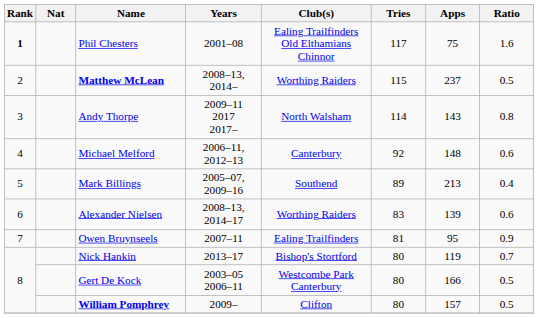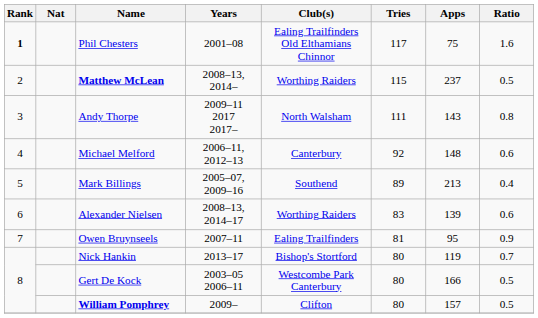 <table class="wikitable sortable" style="text-align: center">
 <tr>
 <th>Rank</th>
 <th width=50>Nat</th>
 <th width=150>Name</th>
 <th width=100>Years</th>
 <th width=150>Club(s)</th>
 <th width=70>Tries</th>
 <th width=70>Apps</th>
 <th width=70>Ratio</th>
 </tr>
 <tr>
 <td><strong>1</strong></td>
 <td></td>
 <td align=left><a href='#'>Phil Chesters</a></td>
 <td>2001–08</td>
 <td><a href='#'>Ealing Trailfinders</a><br><a href='#'>Old Elthamians</a><br><a href='#'>Chinnor</a></td>
 <td>117</td>
 <td>75</td>
 <td>1.6</td>
 </tr>
 <tr>
 <td>2</td>
 <td></td>
 <td align=left><strong><a href='#'>Matthew McLean</a></strong></td>
 <td>2008–13, 2014–</td>
 <td><a href='#'>Worthing Raiders</a></td>
 <td>115</td>
 <td>237</td>
 <td>0.5</td>
 </tr>
 <tr>
 <td>3</td>
 <td></td>
 <td align=left><a href='#'>Andy Thorpe</a></td>
 <td>2009–11<br>2017<br>2017–</td>
 <td><a href='#'>North Walsham</a></td>
-<td>114</td>
+<td>111</td>
 <td>143</td>
 <td>0.8</td>
 </tr>
 <tr>
 <td>4</td>
 <td></td>
 <td align=left><a href='#'>Michael Melford</a></td>
 <td>2006–11, 2012–13</td>
 <td><a href='#'>Canterbury</a></td>
 <td>92</td>
 <td>148</td>
 <td>0.6</td>
 </tr>
 <tr>
 <td>5</td>
 <td></td>
 <td align=left><a href='#'>Mark Billings</a></td>
 <td>2005–07, 2009–16</td>
 <td><a href='#'>Southend</a></td>
 <td>89</td>
 <td>213</td>
 <td>0.4</td>
 </tr>
 <tr>
 <td>6</td>
 <td></td>
 <td align=left><a href='#'>Alexander Nielsen</a></td>
 <td>2008–13, 2014–17</td>
 <td><a href='#'>Worthing Raiders</a></td>
 <td>83</td>
 <td>139</td>
 <td>0.6</td>
 </tr>
 <tr>
 <td>7</td>
 <td></td>
 <td align=left><a href='#'>Owen Bruynseels</a></td>
 <td>2007–11</td>
 <td><a href='#'>Ealing Trailfinders</a></td>
 <td>81</td>
 <td>95</td>
 <td>0.9</td>
 </tr>
 <tr>
 <td rowspan=3>8</td>
 <td></td>
 <td align=left><a href='#'>Nick Hankin</a></td>
 <td>2013–17</td>
 <td><a href='#'>Bishop's Stortford</a></td>
 <td>80</td>
 <td>119</td>
 <td>0.7</td>
 </tr>
 <tr>
 <td></td>
 <td align=left><a href='#'>Gert De Kock</a></td>
 <td>2003–05<br>2006–11</td>
 <td><a href='#'>Westcombe Park</a><br><a href='#'>Canterbury</a></td>
 <td>80</td>
 <td>166</td>
 <td>0.5</td>
 </tr>
 <tr>
 <td></td>
 <td align=left><strong><a href='#'>William Pomphrey</a></strong></td>
 <td>2009–</td>
 <td><a href='#'>Clifton</a></td>
 <td>80</td>
 <td>157</td>
 <td>0.5</td>
 </tr>
 <tr>
 </tr>
 </table>
